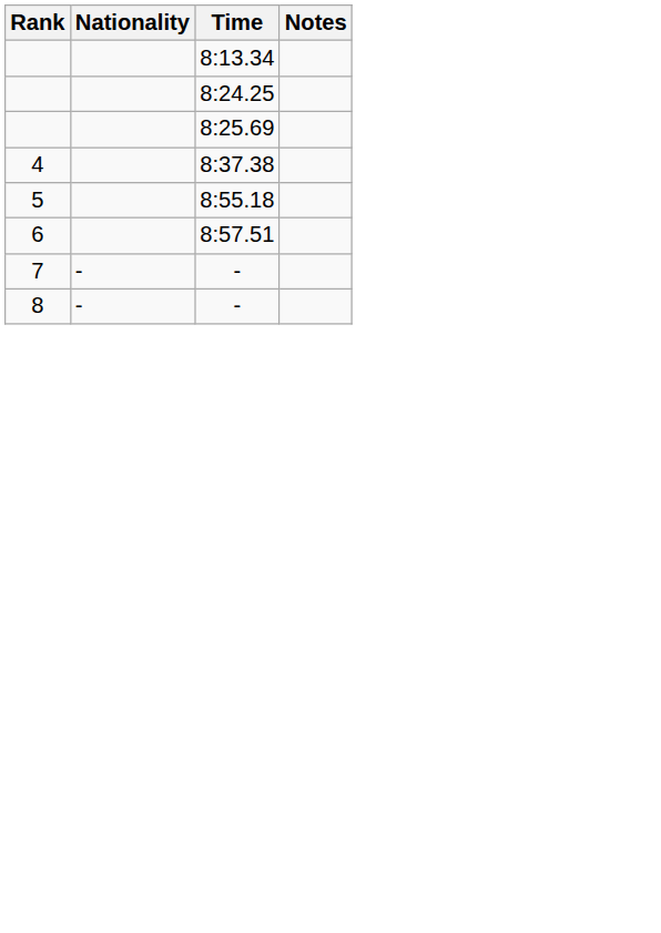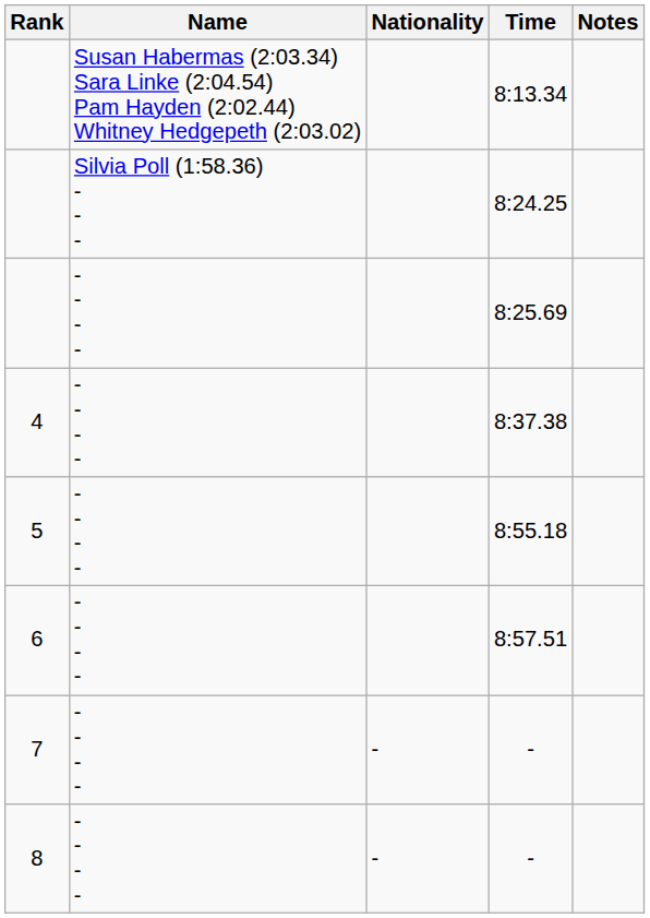 <table class="wikitable sortable" style="text-align:center">
 <tr>
 <th>Rank</th>
+<th>Name</th>
 <th>Nationality</th>
 <th>Time</th>
 <th>Notes</th>
 </tr>
 <tr>
 <td></td>
+<td align=left><a href='#'>Susan Habermas</a> (2:03.34) <br> <a href='#'>Sara Linke</a> (2:04.54) <br> <a href='#'>Pam Hayden</a> (2:02.44) <br> <a href='#'>Whitney Hedgepeth</a> (2:03.02)</td>
 <td align=left></td>
 <td>8:13.34</td>
 <td></td>
 </tr>
 <tr>
 <td></td>
+<td align=left><a href='#'>Silvia Poll</a> (1:58.36) <br> - <br> - <br> -</td>
 <td align=left></td>
 <td>8:24.25</td>
 <td></td>
 </tr>
 <tr>
 <td></td>
+<td align=left>- <br> - <br> - <br> -</td>
 <td align=left></td>
 <td>8:25.69</td>
 <td></td>
 </tr>
 <tr>
 <td>4</td>
+<td align=left>- <br> - <br> - <br> -</td>
 <td align=left></td>
 <td>8:37.38</td>
 <td></td>
 </tr>
 <tr>
 <td>5</td>
+<td align=left>- <br> - <br> - <br> -</td>
 <td align=left></td>
 <td>8:55.18</td>
 <td></td>
 </tr>
 <tr>
 <td>6</td>
+<td align=left>- <br> - <br> - <br> -</td>
 <td align=left></td>
 <td>8:57.51</td>
 <td></td>
 </tr>
 <tr>
 <td>7</td>
+<td align=left>- <br> - <br> - <br> -</td>
 <td align=left>-</td>
 <td>-</td>
 <td></td>
 </tr>
 <tr>
 <td>8</td>
+<td align=left>- <br> - <br> - <br> -</td>
 <td align=left>-</td>
 <td>-</td>
 <td></td>
 </tr>
 </table>
